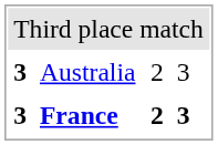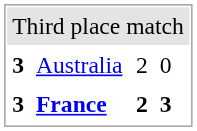 <table cellspacing="1" cellpadding="3" style="border:1px solid #aaa; font-size:90%;">
 <tr style="background:#e4e4e4;">
 <td colspan="5" style="text-align:center;">Third place match</td>
 </tr>
 <tr>
 <td><strong>3</strong></td>
 <td> <a href='#'>Australia</a></td>
 <td>2</td>
-<td>3</td>
+<td>0</td>
 <td></td>
 </tr>
 <tr>
 <td><strong>3</strong></td>
 <td> <strong><a href='#'>France</a></strong></td>
 <td><strong>2</strong></td>
 <td><strong>3</strong></td>
 <td></td>
 </tr>
 </table>
